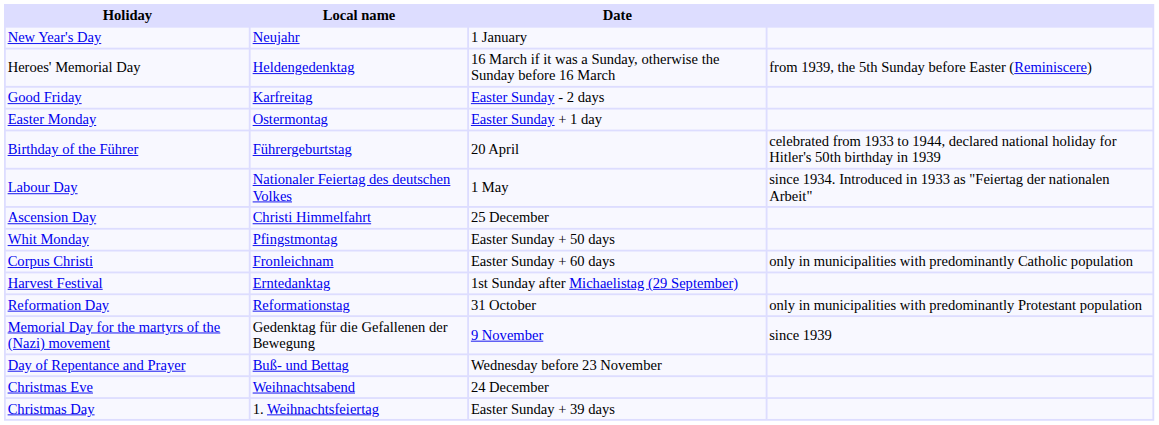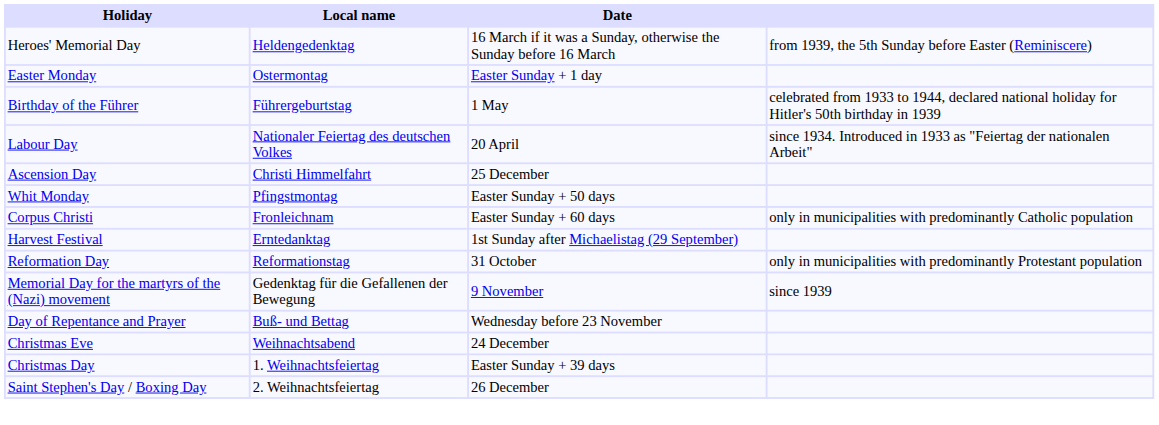 <table border="0" style="background:#DDF; vertical-align:top" cellspacing="2" cellpadding="2">
 <tr>
 <th>Holiday</th>
 <th>Local name</th>
 <th>Date</th>
 <th></th>
 </tr>
 <tr style="background:#F8F8FF">
-<td><a href='#'>New Year's Day</a></td>
-<td><a href='#'>Neujahr</a></td>
-<td>1 January</td>
-<td></td>
-</tr>
-<tr style="background:#F8F8FF">
 <td>Heroes' Memorial Day</td>
 <td><a href='#'>Heldengedenktag</a></td>
 <td>16 March if it was a Sunday, otherwise the Sunday before 16 March</td>
 <td>from 1939, the 5th Sunday before Easter (<a href='#'>Reminiscere</a>)</td>
-</tr>
-<tr style="background:#F8F8FF">
-<td><a href='#'>Good Friday</a></td>
-<td><a href='#'>Karfreitag</a></td>
-<td><a href='#'>Easter Sunday</a> - 2 days</td>
-<td></td>
 </tr>
 <tr style="background:#F8F8FF">
 <td><a href='#'>Easter Monday</a></td>
 <td><a href='#'>Ostermontag</a></td>
 <td><a href='#'>Easter Sunday</a> + 1 day</td>
 <td></td>
 </tr>
 <tr style="background:#F8F8FF">
 <td><a href='#'>Birthday of the Führer</a></td>
 <td><a href='#'>Führergeburtstag</a></td>
-<td>20 April</td>
+<td>1 May</td>
 <td>celebrated from 1933 to 1944, declared national holiday for Hitler's 50th birthday in 1939</td>
 </tr>
 <tr style="background:#F8F8FF">
 <td><a href='#'>Labour Day</a></td>
 <td><a href='#'>Nationaler Feiertag des deutschen Volkes</a></td>
-<td>1 May</td>
+<td>20 April</td>
 <td>since 1934. Introduced in 1933 as "Feiertag der nationalen Arbeit"</td>
 </tr>
 <tr style="background:#F8F8FF">
 <td><a href='#'>Ascension Day</a></td>
 <td><a href='#'>Christi Himmelfahrt</a></td>
 <td>25 December</td>
 <td></td>
 </tr>
 <tr style="background:#F8F8FF">
 <td><a href='#'>Whit Monday</a></td>
 <td><a href='#'>Pfingstmontag</a></td>
 <td>Easter Sunday + 50 days</td>
 <td></td>
 </tr>
 <tr style="background:#F8F8FF">
 <td><a href='#'>Corpus Christi</a></td>
 <td><a href='#'>Fronleichnam</a></td>
 <td>Easter Sunday + 60 days</td>
 <td>only in municipalities with predominantly Catholic population</td>
 </tr>
 <tr style="background:#F8F8FF">
 <td><a href='#'>Harvest Festival</a></td>
 <td><a href='#'>Erntedanktag</a></td>
 <td>1st Sunday after <a href='#'>Michaelistag (29 September)</a></td>
 <td></td>
 </tr>
 <tr style="background:#F8F8FF">
 <td><a href='#'>Reformation Day</a></td>
 <td><a href='#'>Reformationstag</a></td>
 <td>31 October</td>
 <td>only in municipalities with predominantly Protestant population</td>
 </tr>
 <tr style="background:#F8F8FF">
 <td><a href='#'>Memorial Day for the martyrs of the (Nazi) movement</a></td>
 <td>Gedenktag für die Gefallenen der Bewegung</td>
 <td><a href='#'>9 November</a></td>
 <td>since 1939</td>
 </tr>
 <tr style="background:#F8F8FF">
 <td><a href='#'>Day of Repentance and Prayer</a></td>
 <td><a href='#'>Buß- und Bettag</a></td>
 <td>Wednesday before 23 November</td>
 <td></td>
 </tr>
 <tr style="background:#F8F8FF">
 <td><a href='#'>Christmas Eve</a></td>
 <td><a href='#'>Weihnachtsabend</a></td>
 <td>24 December</td>
 <td></td>
 </tr>
 <tr style="background:#F8F8FF">
 <td><a href='#'>Christmas Day</a></td>
 <td>1. <a href='#'>Weihnachtsfeiertag</a></td>
 <td>Easter Sunday + 39 days</td>
 <td></td>
 </tr>
+<tr style="background:#F8F8FF">
+<td><a href='#'>Saint Stephen's Day</a> / <a href='#'>Boxing Day</a></td>
+<td>2. Weihnachtsfeiertag</td>
+<td>26 December</td>
+<td></td>
+</tr>
 </table>
